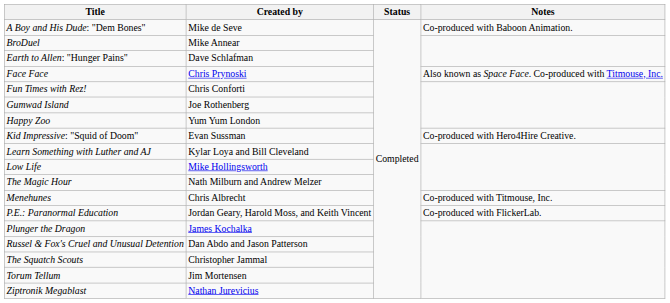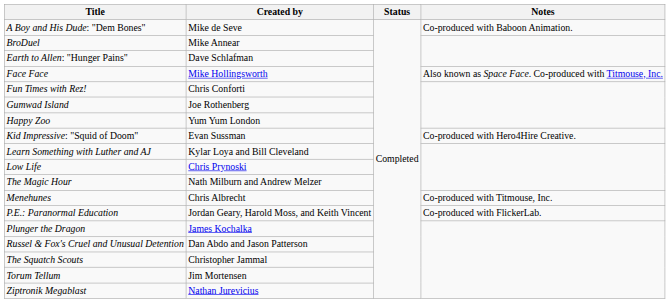 <table class="wikitable sortable">
 <tr>
 <th>Title</th>
 <th>Created by</th>
 <th>Status</th>
 <th>Notes</th>
 </tr>
 <tr>
 <td><em>A Boy and His Dude</em>: "Dem Bones"</td>
 <td>Mike de Seve</td>
 <td rowspan="18">Completed</td>
 <td>Co-produced with Baboon Animation.</td>
 </tr>
 <tr>
 <td><em>BroDuel</em></td>
 <td>Mike Annear</td>
 <td rowspan="2"></td>
 </tr>
 <tr>
 <td><em>Earth to Allen</em>: "Hunger Pains"</td>
 <td>Dave Schlafman</td>
 </tr>
 <tr>
 <td><em>Face Face</em></td>
-<td><a href='#'>Chris Prynoski</a></td>
+<td><a href='#'>Mike Hollingsworth</a></td>
 <td>Also known as <em>Space Face</em>. Co-produced with <a href='#'>Titmouse, Inc.</a></td>
 </tr>
 <tr>
 <td><em>Fun Times with Rez!</em></td>
 <td>Chris Conforti</td>
 <td rowspan="3"></td>
 </tr>
 <tr>
 <td><em>Gumwad Island</em></td>
 <td>Joe Rothenberg</td>
 </tr>
 <tr>
 <td><em>Happy Zoo</em></td>
 <td>Yum Yum London</td>
 </tr>
 <tr>
 <td><em>Kid Impressive</em>: "Squid of Doom"</td>
 <td>Evan Sussman</td>
 <td>Co-produced with Hero4Hire Creative.</td>
 </tr>
 <tr>
 <td><em>Learn Something with Luther and AJ</em></td>
 <td>Kylar Loya and Bill Cleveland</td>
 <td rowspan="3"></td>
 </tr>
 <tr>
 <td><em>Low Life</em></td>
-<td><a href='#'>Mike Hollingsworth</a></td>
+<td><a href='#'>Chris Prynoski</a></td>
 </tr>
 <tr>
 <td><em>The Magic Hour</em></td>
 <td>Nath Milburn and Andrew Melzer</td>
 </tr>
 <tr>
 <td><em>Menehunes</em></td>
 <td>Chris Albrecht</td>
 <td>Co-produced with Titmouse, Inc.</td>
 </tr>
 <tr>
 <td><em>P.E.: Paranormal Education</em></td>
 <td>Jordan Geary, Harold Moss, and Keith Vincent</td>
 <td>Co-produced with FlickerLab.</td>
 </tr>
 <tr>
 <td><em>Plunger the Dragon</em></td>
 <td><a href='#'>James Kochalka</a></td>
 <td rowspan="5"></td>
 </tr>
 <tr>
 <td><em>Russel & Fox's Cruel and Unusual Detention</em></td>
 <td>Dan Abdo and Jason Patterson</td>
 </tr>
 <tr>
 <td><em>The Squatch Scouts</em></td>
 <td>Christopher Jammal</td>
 </tr>
 <tr>
 <td><em>Torum Tellum</em></td>
 <td>Jim Mortensen</td>
 </tr>
 <tr>
 <td><em>Ziptronik Megablast</em></td>
 <td><a href='#'>Nathan Jurevicius</a></td>
 </tr>
 </table>
